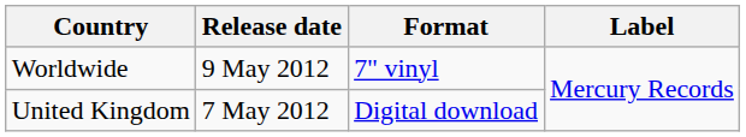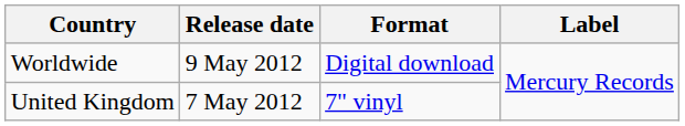 <table class="wikitable plainrowheaders">
 <tr>
 <th scope="col">Country</th>
 <th scope="col">Release date</th>
 <th scope="col">Format</th>
 <th scope="col">Label</th>
 </tr>
 <tr>
 <td>Worldwide</td>
 <td>9 May 2012</td>
-<td><a href='#'>7" vinyl</a></td>
+<td><a href='#'>Digital download</a></td>
 <td rowspan="2"><a href='#'>Mercury Records</a></td>
 </tr>
 <tr>
 <td>United Kingdom</td>
 <td>7 May 2012</td>
-<td><a href='#'>Digital download</a></td>
+<td><a href='#'>7" vinyl</a></td>
 </tr>
 </table>
